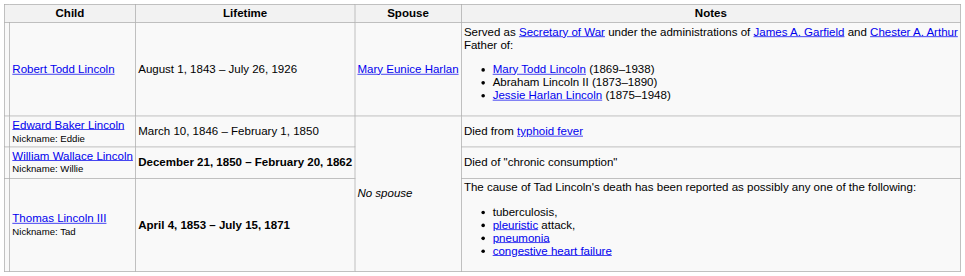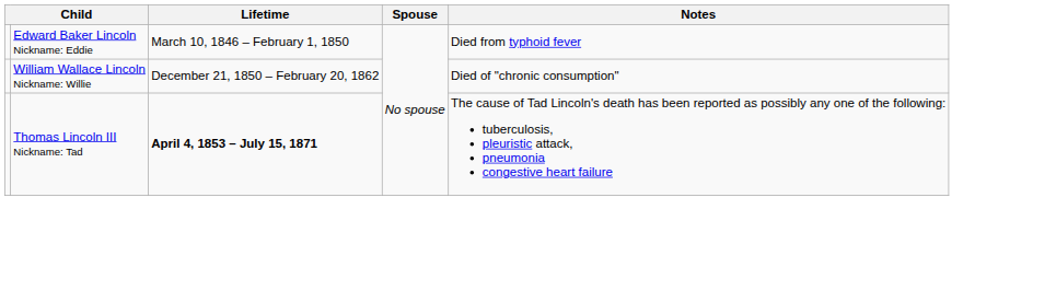 <table class="wikitable">
 <tr>
 <th colspan="2">Child</th>
 <th>Lifetime</th>
 <th>Spouse</th>
 <th>Notes</th>
-</tr>
-<tr>
-<td></td>
-<td><a href='#'>Robert Todd Lincoln</a></td>
-<td>August 1, 1843 – July 26, 1926</td>
-<td><a href='#'>Mary Eunice Harlan</a></td>
-<td>Served as <a href='#'>Secretary of War</a> under the administrations of <a href='#'>James A. Garfield</a> and <a href='#'>Chester A. Arthur</a><br>Father of:<ul><li><a href='#'>Mary Todd Lincoln</a> (1869–1938)</li><li>Abraham Lincoln II (1873–1890)</li><li><a href='#'>Jessie Harlan Lincoln</a> (1875–1948)</li></ul></td>
 </tr>
 <tr>
 <td></td>
 <td><a href='#'>Edward Baker Lincoln</a><br><small>Nickname: Eddie</small></td>
 <td>March 10, 1846 – February 1, 1850</td>
 <td rowspan="3"><em>No spouse</em></td>
 <td>Died from <a href='#'>typhoid fever</a></td>
 </tr>
 <tr>
 <td></td>
 <td><a href='#'>William Wallace Lincoln</a><br><small>Nickname: Willie</small></td>
-<td><strong>December 21, 1850 – February 20, 1862</strong></td>
+<td>December 21, 1850 – February 20, 1862</td>
 <td>Died of "chronic consumption"</td>
 </tr>
 <tr>
 <td></td>
 <td><a href='#'>Thomas Lincoln III</a><br><small>Nickname: Tad</small></td>
 <td><strong>April 4, 1853 – July 15, 1871</strong></td>
 <td>The cause of Tad Lincoln's death has been reported as possibly any one of the following:<br><ul><li>tuberculosis,</li><li><a href='#'>pleuristic</a> attack,</li><li><a href='#'>pneumonia</a></li><li><a href='#'>congestive heart failure</a></li></ul></td>
 </tr>
 </table>
